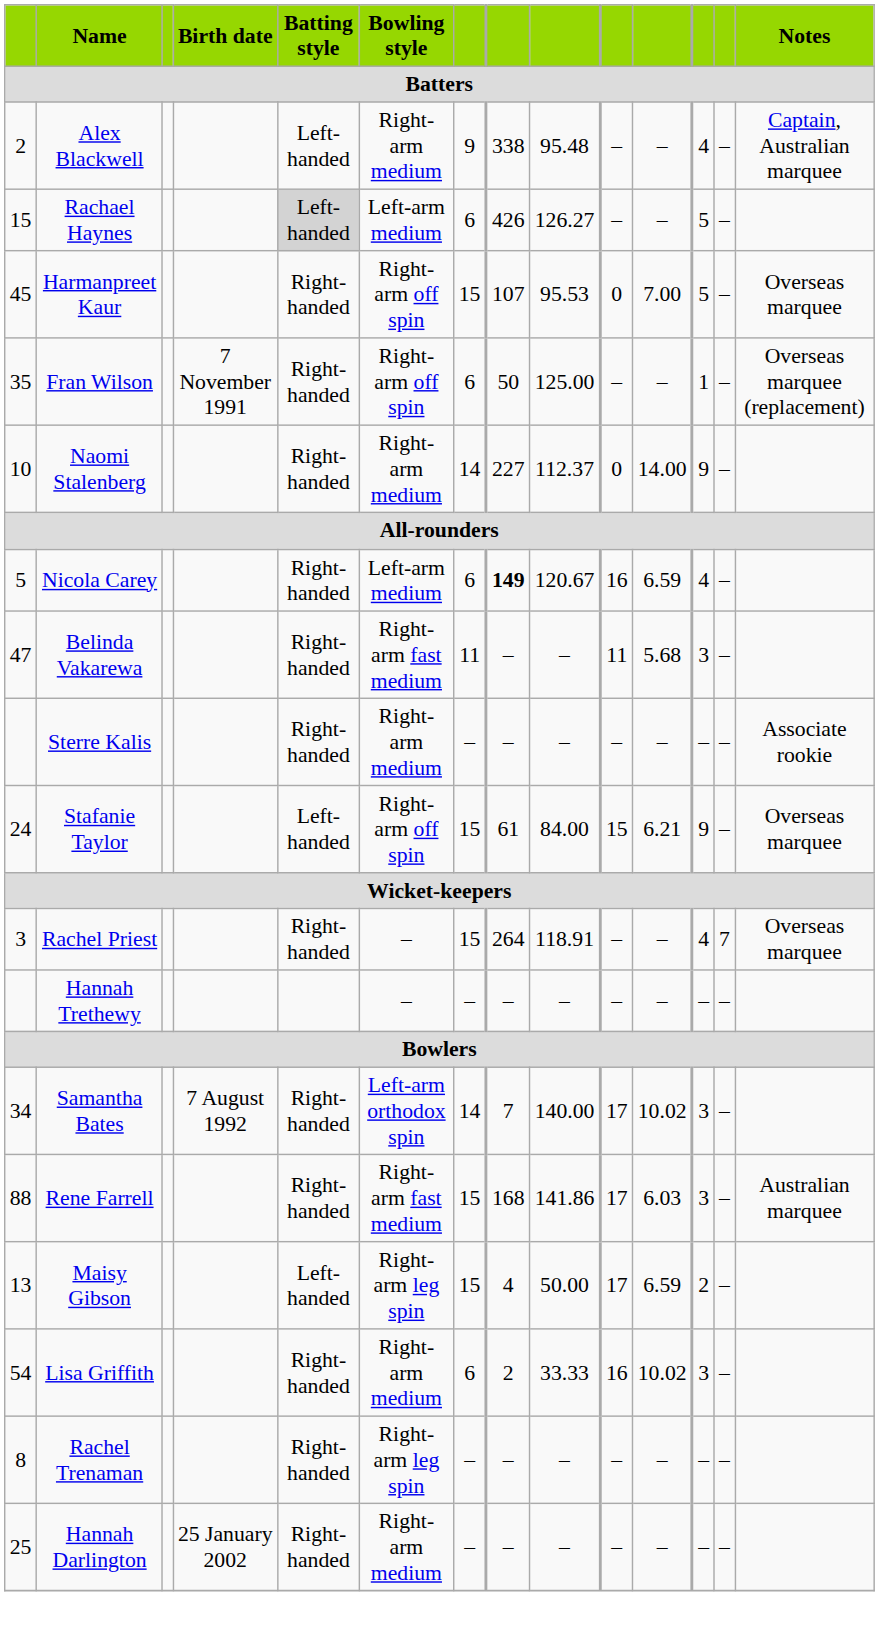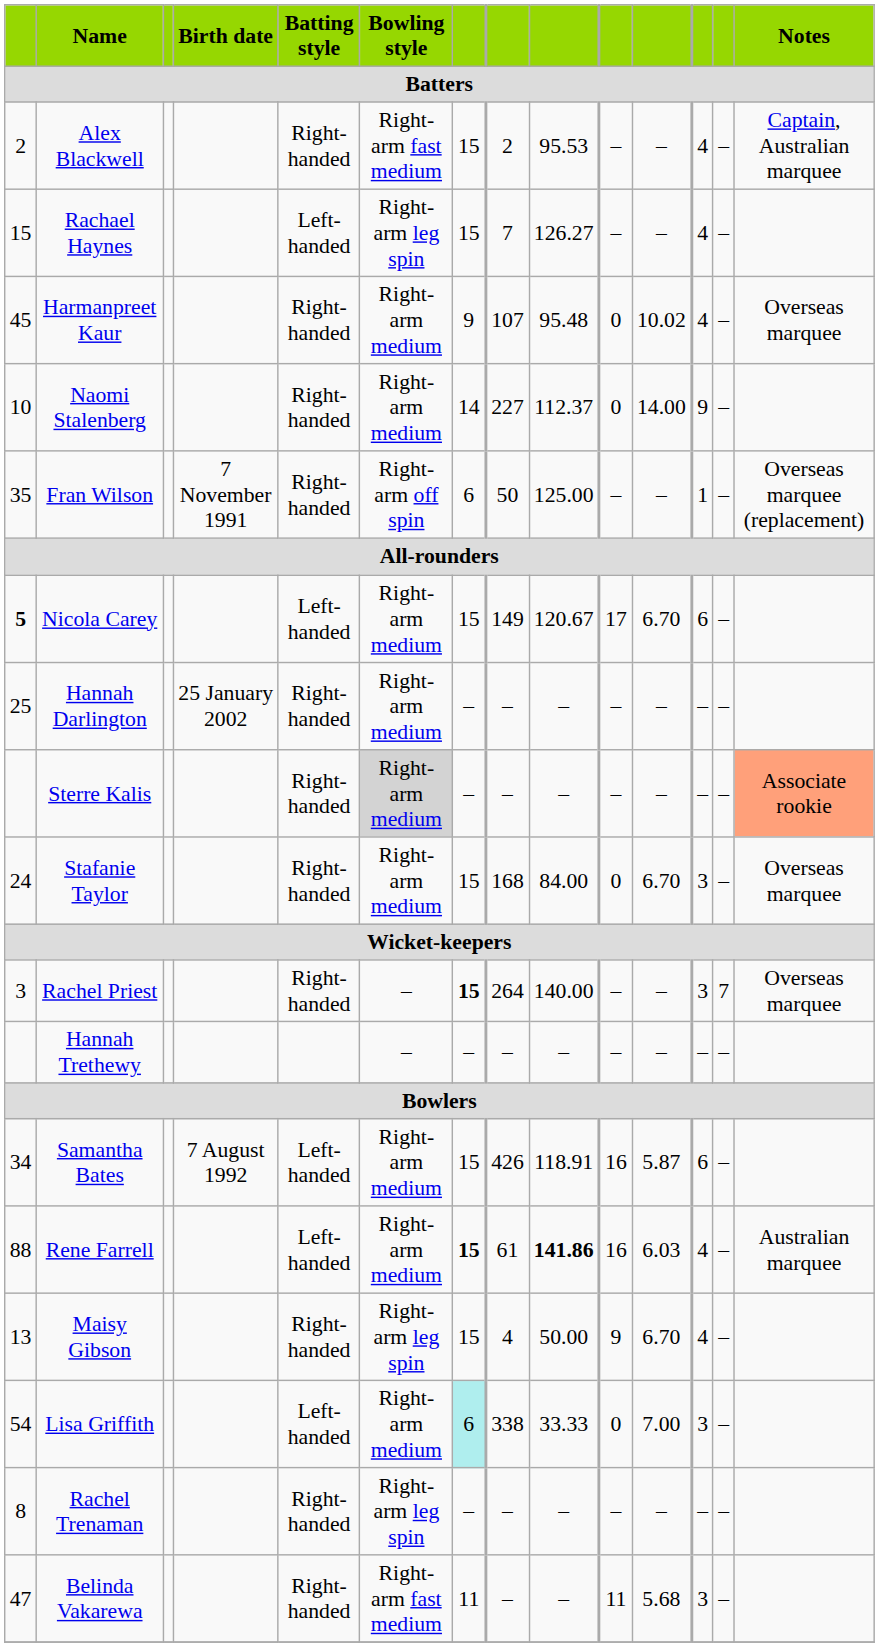 <table class="wikitable" style="font-size:95%;">
 <tr>
 <th style="background:#96d701; color:black;"></th>
 <th style="background:#96d701; color:black;">Name</th>
 <th style="background:#96d701; color:black;"></th>
 <th style="background:#96d701; color:black;">Birth date</th>
 <th style="background:#96d701; color:black;">Batting style</th>
 <th style="background:#96d701; color:black;">Bowling style</th>
 <th style="background:#96d701; color:black;"></th>
 <th style="background:#96d701; color:black; border-left-width: 2px;"></th>
 <th style="background:#96d701; color:black;"></th>
 <th style="background:#96d701; color:black; border-left-width: 2px;"></th>
 <th style="background:#96d701; color:black;"></th>
 <th style="background:#96d701; color:black; border-left-width: 2px;"></th>
 <th style="background:#96d701; color:black;"></th>
 <th style="background:#96d701; color:black;">Notes</th>
 </tr>
 <tr>
 <th colspan="14" style="background: #DCDCDC; text-align:center;">Batters</th>
 </tr>
 <tr align="center">
 <td>2</td>
 <td><a href='#'>Alex Blackwell</a></td>
 <td align="center"></td>
 <td></td>
-<td>Left-handed</td>
-<td>Right-arm <a href='#'>medium</a></td>
-<td>9</td>
-<td style="border-left-width: 2px">338</td>
-<td>95.48</td>
+<td>Right-handed</td>
+<td>Right-arm <a href='#'>fast medium</a></td>
+<td>15</td>
+<td style="border-left-width: 2px">2</td>
+<td>95.53</td>
 <td style="border-left-width: 2px">–</td>
 <td>–</td>
 <td style="border-left-width: 2px">4</td>
 <td>–</td>
 <td><a href='#'>Captain</a>, Australian marquee</td>
 </tr>
 <tr align="center">
 <td>15</td>
 <td><a href='#'>Rachael Haynes</a></td>
 <td align="center"></td>
 <td></td>
-<td style="background: lightgrey;">Left-handed</td>
-<td>Left-arm <a href='#'>medium</a></td>
-<td>6</td>
-<td style="border-left-width: 2px">426</td>
+<td>Left-handed</td>
+<td>Right-arm <a href='#'>leg spin</a></td>
+<td>15</td>
+<td style="border-left-width: 2px">7</td>
 <td>126.27</td>
 <td style="border-left-width: 2px">–</td>
 <td>–</td>
-<td style="border-left-width: 2px">5</td>
+<td style="border-left-width: 2px">4</td>
 <td>–</td>
 <td></td>
 </tr>
 <tr align="center">
 <td>45</td>
 <td><a href='#'>Harmanpreet Kaur</a></td>
 <td align="center"></td>
 <td></td>
 <td>Right-handed</td>
-<td>Right-arm <a href='#'>off spin</a></td>
-<td>15</td>
+<td>Right-arm <a href='#'>medium</a></td>
+<td>9</td>
 <td style="border-left-width: 2px">107</td>
-<td>95.53</td>
+<td>95.48</td>
 <td style="border-left-width: 2px">0</td>
-<td>7.00</td>
-<td style="border-left-width: 2px">5</td>
+<td>10.02</td>
+<td style="border-left-width: 2px">4</td>
 <td>–</td>
 <td>Overseas marquee</td>
+</tr>
+<tr align="center">
+<td>10</td>
+<td><a href='#'>Naomi Stalenberg</a></td>
+<td align="center"></td>
+<td></td>
+<td>Right-handed</td>
+<td>Right-arm <a href='#'>medium</a></td>
+<td>14</td>
+<td style="border-left-width: 2px">227</td>
+<td>112.37</td>
+<td style="border-left-width: 2px">0</td>
+<td>14.00</td>
+<td style="border-left-width: 2px">9</td>
+<td>–</td>
+<td></td>
 </tr>
 <tr align="center">
 <td>35</td>
 <td><a href='#'>Fran Wilson</a></td>
 <td></td>
 <td>7 November 1991</td>
 <td>Right-handed</td>
 <td>Right-arm <a href='#'>off spin</a></td>
 <td>6</td>
 <td style="border-left-width: 2px">50</td>
 <td>125.00</td>
 <td style="border-left-width: 2px">–</td>
 <td>–</td>
 <td style="border-left-width: 2px">1</td>
 <td>–</td>
 <td>Overseas marquee (replacement)</td>
 </tr>
-<tr align="center">
-<td>10</td>
-<td><a href='#'>Naomi Stalenberg</a></td>
-<td align="center"></td>
-<td></td>
-<td>Right-handed</td>
-<td>Right-arm <a href='#'>medium</a></td>
-<td>14</td>
-<td style="border-left-width: 2px">227</td>
-<td>112.37</td>
-<td style="border-left-width: 2px">0</td>
-<td>14.00</td>
-<td style="border-left-width: 2px">9</td>
-<td>–</td>
-<td></td>
-</tr>
 <tr>
 <th colspan="14" style="background: #DCDCDC; text-align:center;">All-rounders</th>
 </tr>
 <tr align="center">
-<td>5</td>
+<td><strong>5</strong></td>
 <td><a href='#'>Nicola Carey</a></td>
 <td align="center"></td>
 <td></td>
-<td>Right-handed</td>
-<td>Left-arm <a href='#'>medium</a></td>
-<td>6</td>
-<td style="border-left-width: 2px"><strong>149</strong></td>
+<td>Left-handed</td>
+<td>Right-arm <a href='#'>medium</a></td>
+<td>15</td>
+<td style="border-left-width: 2px">149</td>
 <td>120.67</td>
-<td style="border-left-width: 2px">16</td>
-<td>6.59</td>
-<td style="border-left-width: 2px">4</td>
+<td style="border-left-width: 2px">17</td>
+<td>6.70</td>
+<td style="border-left-width: 2px">6</td>
 <td>–</td>
 <td></td>
 </tr>
 <tr align="center">
-<td>47</td>
-<td><a href='#'>Belinda Vakarewa</a></td>
+<td>25</td>
+<td><a href='#'>Hannah Darlington</a></td>
 <td align="center"></td>
-<td></td>
+<td>25 January 2002</td>
 <td>Right-handed</td>
-<td>Right-arm <a href='#'>fast medium</a></td>
-<td>11</td>
+<td>Right-arm <a href='#'>medium</a></td>
+<td>–</td>
 <td style="border-left-width: 2px">–</td>
 <td>–</td>
-<td style="border-left-width: 2px">11</td>
-<td>5.68</td>
-<td style="border-left-width: 2px">3</td>
+<td style="border-left-width: 2px">–</td>
+<td>–</td>
+<td style="border-left-width: 2px">–</td>
 <td>–</td>
 <td></td>
 </tr>
 <tr align="center">
 <td></td>
 <td><a href='#'>Sterre Kalis</a></td>
 <td align="center"></td>
 <td></td>
 <td>Right-handed</td>
-<td>Right-arm <a href='#'>medium</a></td>
+<td style="background: lightgrey;">Right-arm <a href='#'>medium</a></td>
 <td>–</td>
 <td style="border-left-width: 2px">–</td>
 <td>–</td>
 <td style="border-left-width: 2px">–</td>
 <td>–</td>
 <td style="border-left-width: 2px">–</td>
 <td>–</td>
-<td>Associate rookie</td>
+<td style="background: lightsalmon;">Associate rookie</td>
 </tr>
 <tr align="center">
 <td>24</td>
 <td><a href='#'>Stafanie Taylor</a></td>
 <td align="center"></td>
 <td></td>
-<td>Left-handed</td>
-<td>Right-arm <a href='#'>off spin</a></td>
+<td>Right-handed</td>
+<td>Right-arm <a href='#'>medium</a></td>
 <td>15</td>
-<td style="border-left-width: 2px">61</td>
+<td style="border-left-width: 2px">168</td>
 <td>84.00</td>
-<td style="border-left-width: 2px">15</td>
-<td>6.21</td>
-<td style="border-left-width: 2px">9</td>
+<td style="border-left-width: 2px">0</td>
+<td>6.70</td>
+<td style="border-left-width: 2px">3</td>
 <td>–</td>
 <td>Overseas marquee</td>
 </tr>
 <tr>
 <th colspan="14" style="background: #DCDCDC; text-align:center;">Wicket-keepers</th>
 </tr>
 <tr align="center">
 <td>3</td>
 <td><a href='#'>Rachel Priest</a></td>
 <td style="text-align:center"></td>
 <td></td>
 <td>Right-handed</td>
 <td>–</td>
-<td>15</td>
+<td><strong>15</strong></td>
 <td style="border-left-width: 2px">264</td>
-<td>118.91</td>
+<td>140.00</td>
 <td style="border-left-width: 2px">–</td>
 <td>–</td>
-<td style="border-left-width: 2px">4</td>
+<td style="border-left-width: 2px">3</td>
 <td>7</td>
 <td>Overseas marquee</td>
 </tr>
 <tr align="center">
 <td></td>
 <td><a href='#'>Hannah Trethewy</a></td>
 <td align="center"></td>
 <td></td>
 <td></td>
 <td>–</td>
 <td>–</td>
 <td style="border-left-width: 2px">–</td>
 <td>–</td>
 <td style="border-left-width: 2px">–</td>
 <td>–</td>
 <td style="border-left-width: 2px">–</td>
 <td>–</td>
 <td></td>
 </tr>
 <tr>
 <th colspan="14" style="background: #DCDCDC; text-align:center;">Bowlers</th>
 </tr>
 <tr align="center">
 <td>34</td>
 <td><a href='#'>Samantha Bates</a></td>
 <td align="center"></td>
 <td>7 August 1992</td>
-<td>Right-handed</td>
-<td><a href='#'>Left-arm orthodox spin</a></td>
-<td>14</td>
-<td style="border-left-width: 2px">7</td>
-<td>140.00</td>
-<td style="border-left-width: 2px">17</td>
-<td>10.02</td>
-<td style="border-left-width: 2px">3</td>
+<td>Left-handed</td>
+<td>Right-arm <a href='#'>medium</a></td>
+<td>15</td>
+<td style="border-left-width: 2px">426</td>
+<td>118.91</td>
+<td style="border-left-width: 2px">16</td>
+<td>5.87</td>
+<td style="border-left-width: 2px">6</td>
 <td>–</td>
 <td></td>
 </tr>
 <tr align="center">
 <td>88</td>
 <td><a href='#'>Rene Farrell</a></td>
 <td align="center"></td>
 <td></td>
-<td>Right-handed</td>
-<td>Right-arm <a href='#'>fast medium</a></td>
-<td>15</td>
-<td style="border-left-width: 2px">168</td>
-<td>141.86</td>
-<td style="border-left-width: 2px">17</td>
+<td>Left-handed</td>
+<td>Right-arm <a href='#'>medium</a></td>
+<td><strong>15</strong></td>
+<td style="border-left-width: 2px">61</td>
+<td><strong>141.86</strong></td>
+<td style="border-left-width: 2px">16</td>
 <td>6.03</td>
-<td style="border-left-width: 2px">3</td>
+<td style="border-left-width: 2px">4</td>
 <td>–</td>
 <td>Australian marquee</td>
 </tr>
 <tr align="center">
 <td>13</td>
 <td><a href='#'>Maisy Gibson</a></td>
 <td align="center"></td>
 <td></td>
-<td>Left-handed</td>
+<td>Right-handed</td>
 <td>Right-arm <a href='#'>leg spin</a></td>
 <td>15</td>
 <td style="border-left-width: 2px">4</td>
 <td>50.00</td>
-<td style="border-left-width: 2px">17</td>
-<td>6.59</td>
-<td style="border-left-width: 2px">2</td>
+<td style="border-left-width: 2px">9</td>
+<td>6.70</td>
+<td style="border-left-width: 2px">4</td>
 <td>–</td>
 <td></td>
 </tr>
 <tr align="center">
 <td>54</td>
 <td><a href='#'>Lisa Griffith</a></td>
 <td align="center"></td>
 <td></td>
-<td>Right-handed</td>
+<td>Left-handed</td>
 <td>Right-arm <a href='#'>medium</a></td>
-<td>6</td>
-<td style="border-left-width: 2px">2</td>
+<td style="background: paleturquoise;">6</td>
+<td style="border-left-width: 2px">338</td>
 <td>33.33</td>
-<td style="border-left-width: 2px">16</td>
-<td>10.02</td>
+<td style="border-left-width: 2px">0</td>
+<td>7.00</td>
 <td style="border-left-width: 2px">3</td>
 <td>–</td>
 <td></td>
 </tr>
 <tr align="center">
 <td>8</td>
 <td><a href='#'>Rachel Trenaman</a></td>
 <td align="center"></td>
 <td></td>
 <td>Right-handed</td>
 <td>Right-arm <a href='#'>leg spin</a></td>
 <td>–</td>
 <td style="border-left-width: 2px">–</td>
 <td>–</td>
 <td style="border-left-width: 2px">–</td>
 <td>–</td>
 <td style="border-left-width: 2px">–</td>
 <td>–</td>
 <td></td>
 </tr>
 <tr align="center">
-<td>25</td>
-<td><a href='#'>Hannah Darlington</a></td>
+<td>47</td>
+<td><a href='#'>Belinda Vakarewa</a></td>
 <td align="center"></td>
-<td>25 January 2002</td>
+<td></td>
 <td>Right-handed</td>
-<td>Right-arm <a href='#'>medium</a></td>
-<td>–</td>
+<td>Right-arm <a href='#'>fast medium</a></td>
+<td>11</td>
 <td style="border-left-width: 2px">–</td>
 <td>–</td>
-<td style="border-left-width: 2px">–</td>
-<td>–</td>
-<td style="border-left-width: 2px">–</td>
+<td style="border-left-width: 2px">11</td>
+<td>5.68</td>
+<td style="border-left-width: 2px">3</td>
 <td>–</td>
 <td></td>
 </tr>
 <tr>
 </tr>
 </table>
